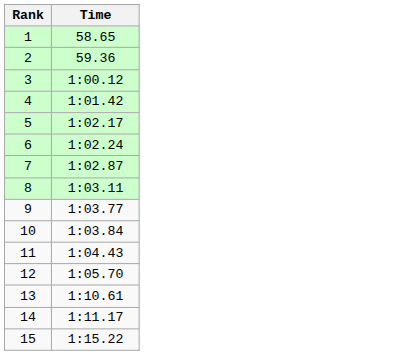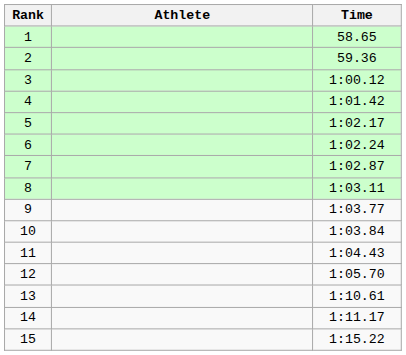 <table class=wikitable style="text-align:center">
 <tr>
 <th width=40>Rank</th>
+<th width=250>Athlete</th>
 <th width=80>Time</th>
 </tr>
 <tr bgcolor="ccffcc">
 <td>1</td>
+<td align=left></td>
 <td>58.65</td>
 </tr>
 <tr bgcolor="ccffcc">
 <td>2</td>
+<td align=left></td>
 <td>59.36</td>
 </tr>
 <tr bgcolor="ccffcc">
 <td>3</td>
+<td align=left></td>
 <td>1:00.12</td>
 </tr>
 <tr bgcolor="ccffcc">
 <td>4</td>
+<td align=left></td>
 <td>1:01.42</td>
 </tr>
 <tr bgcolor="ccffcc">
 <td>5</td>
+<td align=left></td>
 <td>1:02.17</td>
 </tr>
 <tr bgcolor="ccffcc">
 <td>6</td>
+<td align=left></td>
 <td>1:02.24</td>
 </tr>
 <tr bgcolor="ccffcc">
 <td>7</td>
+<td align=left></td>
 <td>1:02.87</td>
 </tr>
 <tr bgcolor="ccffcc">
 <td>8</td>
+<td align=left></td>
 <td>1:03.11</td>
 </tr>
 <tr>
 <td>9</td>
+<td align=left></td>
 <td>1:03.77</td>
 </tr>
 <tr>
 <td>10</td>
+<td align=left></td>
 <td>1:03.84</td>
 </tr>
 <tr>
 <td>11</td>
+<td align=left></td>
 <td>1:04.43</td>
 </tr>
 <tr>
 <td>12</td>
+<td align=left></td>
 <td>1:05.70</td>
 </tr>
 <tr>
 <td>13</td>
+<td align=left></td>
 <td>1:10.61</td>
 </tr>
 <tr>
 <td>14</td>
+<td align=left></td>
 <td>1:11.17</td>
 </tr>
 <tr>
 <td>15</td>
+<td align=left></td>
 <td>1:15.22</td>
 </tr>
 </table>
